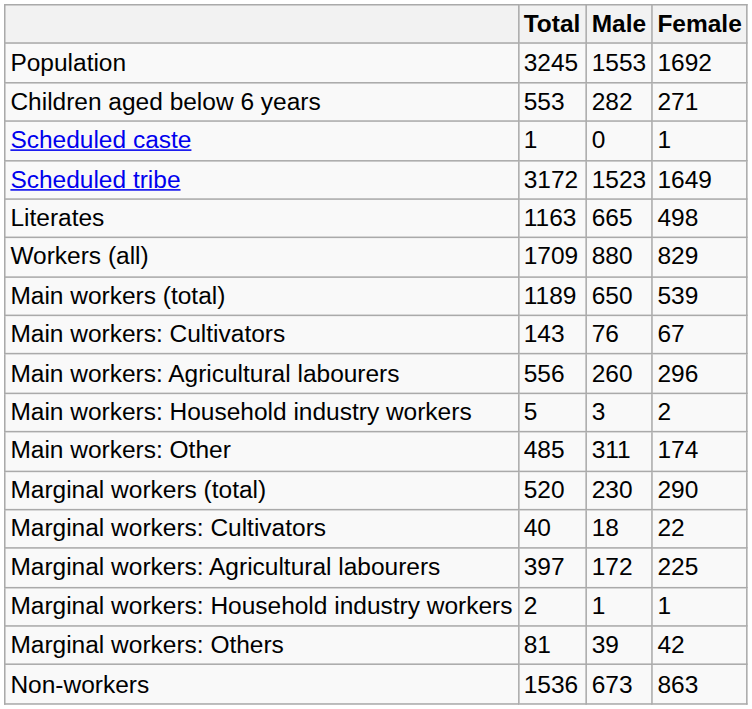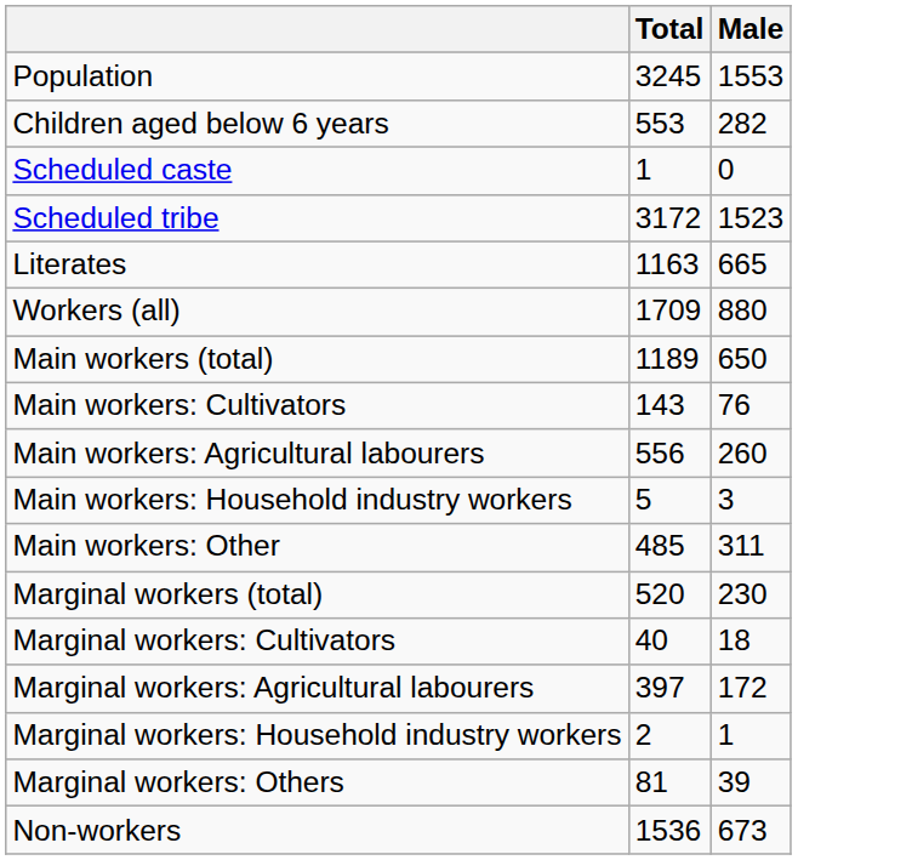 <table class="wikitable sortable">
 <tr>
 <th></th>
 <th>Total</th>
 <th>Male</th>
-<th>Female</th>
 </tr>
 <tr>
 <td>Population</td>
 <td>3245</td>
 <td>1553</td>
-<td>1692</td>
 </tr>
 <tr>
 <td>Children aged below 6 years</td>
 <td>553</td>
 <td>282</td>
-<td>271</td>
 </tr>
 <tr>
 <td><a href='#'>Scheduled caste</a></td>
 <td>1</td>
 <td>0</td>
-<td>1</td>
 </tr>
 <tr>
 <td><a href='#'>Scheduled tribe</a></td>
 <td>3172</td>
 <td>1523</td>
-<td>1649</td>
 </tr>
 <tr>
 <td>Literates</td>
 <td>1163</td>
 <td>665</td>
-<td>498</td>
 </tr>
 <tr>
 <td>Workers (all)</td>
 <td>1709</td>
 <td>880</td>
-<td>829</td>
 </tr>
 <tr>
 <td>Main workers (total)</td>
 <td>1189</td>
 <td>650</td>
-<td>539</td>
 </tr>
 <tr>
 <td>Main workers: Cultivators</td>
 <td>143</td>
 <td>76</td>
-<td>67</td>
 </tr>
 <tr>
 <td>Main workers: Agricultural labourers</td>
 <td>556</td>
 <td>260</td>
-<td>296</td>
 </tr>
 <tr>
 <td>Main workers: Household industry workers</td>
 <td>5</td>
 <td>3</td>
-<td>2</td>
 </tr>
 <tr>
 <td>Main workers: Other</td>
 <td>485</td>
 <td>311</td>
-<td>174</td>
 </tr>
 <tr>
 <td>Marginal workers (total)</td>
 <td>520</td>
 <td>230</td>
-<td>290</td>
 </tr>
 <tr>
 <td>Marginal workers: Cultivators</td>
 <td>40</td>
 <td>18</td>
-<td>22</td>
 </tr>
 <tr>
 <td>Marginal workers: Agricultural labourers</td>
 <td>397</td>
 <td>172</td>
-<td>225</td>
 </tr>
 <tr>
 <td>Marginal workers: Household industry workers</td>
 <td>2</td>
-<td>1</td>
 <td>1</td>
 </tr>
 <tr>
 <td>Marginal workers: Others</td>
 <td>81</td>
 <td>39</td>
-<td>42</td>
 </tr>
 <tr>
 <td>Non-workers</td>
 <td>1536</td>
 <td>673</td>
-<td>863</td>
 </tr>
 </table>
